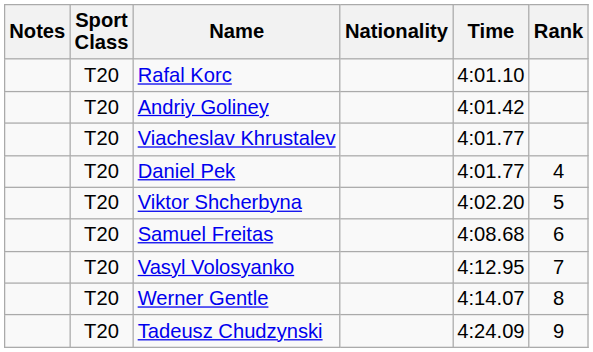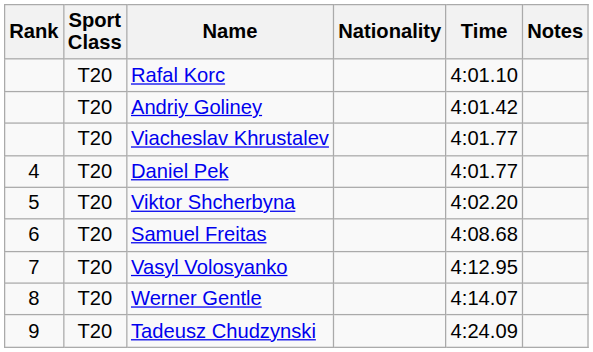 <table class="wikitable sortable" style="text-align:center">
 <tr>
-<th>Notes</th>
+<th>Rank</th>
 <th>Sport<br>Class</th>
 <th>Name</th>
 <th>Nationality</th>
 <th>Time</th>
-<th>Rank</th>
+<th>Notes</th>
 </tr>
 <tr>
 <td></td>
 <td>T20</td>
 <td align=left><a href='#'>Rafal Korc</a></td>
 <td align=left></td>
 <td>4:01.10</td>
 <td></td>
 </tr>
 <tr>
 <td></td>
 <td>T20</td>
 <td align=left><a href='#'>Andriy Goliney</a></td>
 <td align=left></td>
 <td>4:01.42</td>
 <td></td>
 </tr>
 <tr>
 <td></td>
 <td>T20</td>
 <td align=left><a href='#'>Viacheslav Khrustalev</a></td>
 <td align=left></td>
 <td>4:01.77</td>
 <td></td>
 </tr>
 <tr>
-<td></td>
+<td>4</td>
 <td>T20</td>
 <td align=left><a href='#'>Daniel Pek</a></td>
 <td align=left></td>
 <td>4:01.77</td>
-<td>4</td>
+<td></td>
 </tr>
 <tr>
-<td></td>
+<td>5</td>
 <td>T20</td>
 <td align=left><a href='#'>Viktor Shcherbyna</a></td>
 <td align=left></td>
 <td>4:02.20</td>
-<td>5</td>
+<td></td>
 </tr>
 <tr>
-<td></td>
+<td>6</td>
 <td>T20</td>
 <td align=left><a href='#'>Samuel Freitas</a></td>
 <td align=left></td>
 <td>4:08.68</td>
-<td>6</td>
+<td></td>
 </tr>
 <tr>
-<td></td>
+<td>7</td>
 <td>T20</td>
 <td align=left><a href='#'>Vasyl Volosyanko</a></td>
 <td align=left></td>
 <td>4:12.95</td>
-<td>7</td>
+<td></td>
 </tr>
 <tr>
-<td></td>
+<td>8</td>
 <td>T20</td>
 <td align=left><a href='#'>Werner Gentle</a></td>
 <td align=left></td>
 <td>4:14.07</td>
-<td>8</td>
+<td></td>
 </tr>
 <tr>
-<td></td>
+<td>9</td>
 <td>T20</td>
 <td align=left><a href='#'>Tadeusz Chudzynski</a></td>
 <td align=left></td>
 <td>4:24.09</td>
-<td>9</td>
+<td></td>
 </tr>
 </table>
